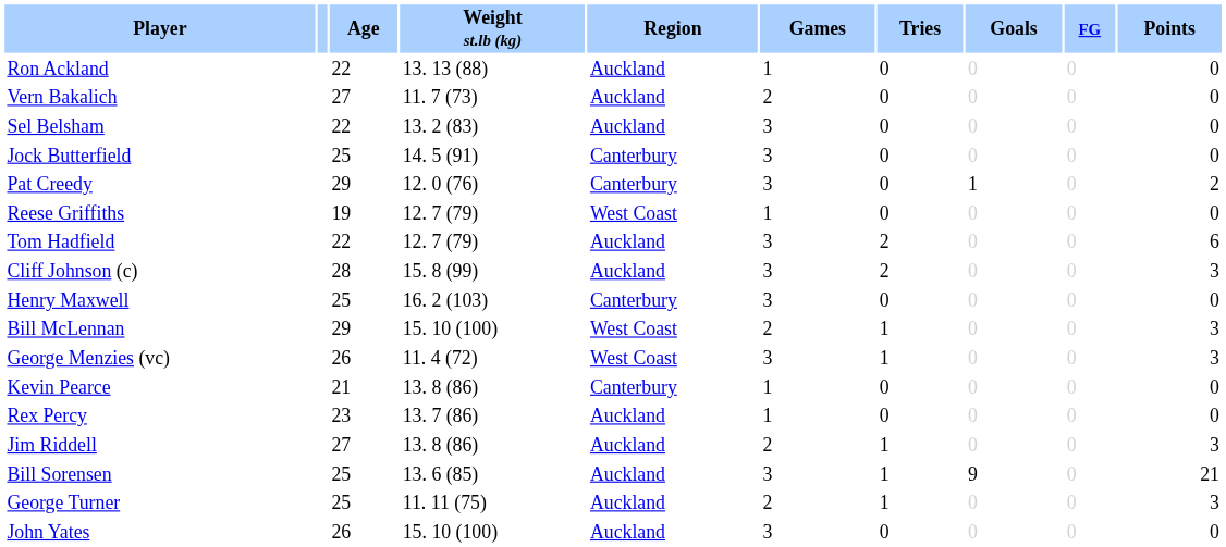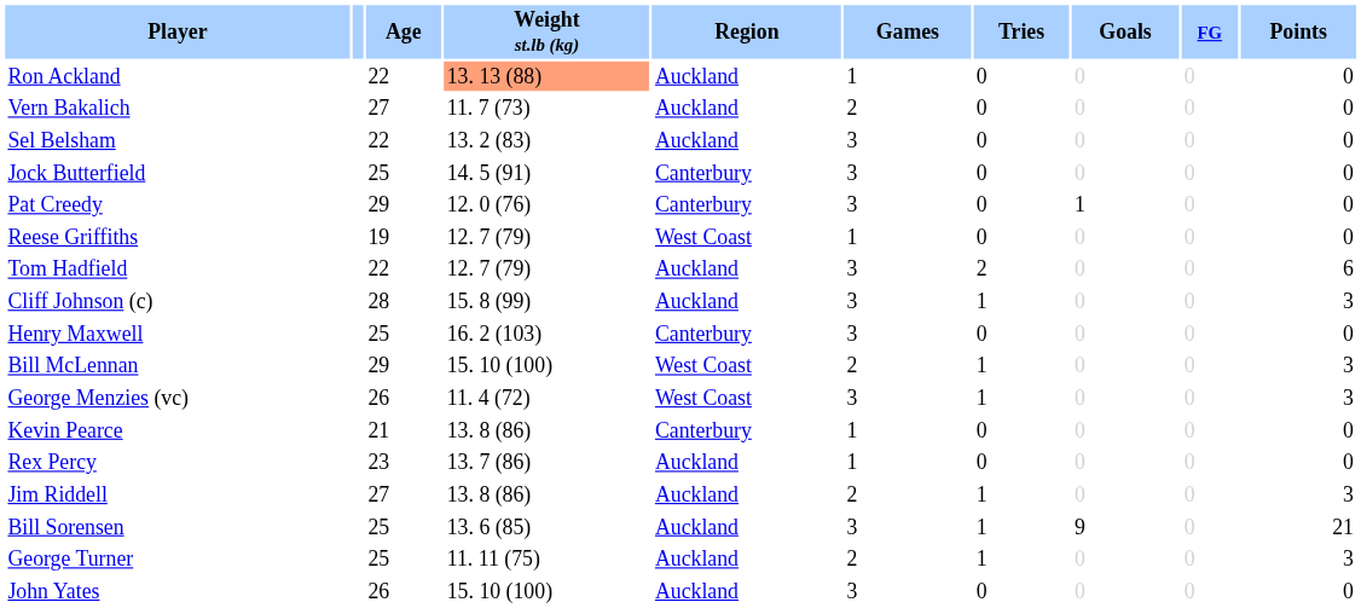 <table class="sortable" border="0" cellspacing="2" cellpadding="2" style="width:80%;" style="text-align:center;">
 <tr style="background:#AAD0FF">
 <th>Player</th>
 <th></th>
 <th>Age</th>
 <th>Weight<br><small><em>st.lb (kg)</em></small></th>
 <th>Region</th>
 <th>Games</th>
 <th>Tries</th>
 <th>Goals</th>
 <th><small><a href='#'>FG</a></small></th>
 <th>Points</th>
 </tr>
 <tr>
 <td align=left><a href='#'>Ron Ackland</a></td>
 <td></td>
 <td>22</td>
-<td>13. 13 (88)</td>
+<td style="background: lightsalmon;">13. 13 (88)</td>
 <td align=left> <a href='#'>Auckland</a></td>
 <td>1</td>
 <td>0</td>
 <td style="color:lightgray">0</td>
 <td style="color:lightgray">0</td>
 <td align=right>0</td>
 </tr>
 <tr>
 <td align=left><a href='#'>Vern Bakalich</a></td>
 <td></td>
 <td>27</td>
 <td>11. 7 (73)</td>
 <td align=left> <a href='#'>Auckland</a></td>
 <td>2</td>
 <td>0</td>
 <td style="color:lightgray">0</td>
 <td style="color:lightgray">0</td>
 <td align=right>0</td>
 </tr>
 <tr>
 <td align=left><a href='#'>Sel Belsham</a></td>
 <td></td>
 <td>22</td>
 <td>13. 2 (83)</td>
 <td align=left> <a href='#'>Auckland</a></td>
 <td>3</td>
 <td>0</td>
 <td style="color:lightgray">0</td>
 <td style="color:lightgray">0</td>
 <td align=right>0</td>
 </tr>
 <tr>
 <td align=left><a href='#'>Jock Butterfield</a></td>
 <td></td>
 <td>25</td>
 <td>14. 5 (91)</td>
 <td align=left> <a href='#'>Canterbury</a></td>
 <td>3</td>
 <td>0</td>
 <td style="color:lightgray">0</td>
 <td style="color:lightgray">0</td>
 <td align=right>0</td>
 </tr>
 <tr>
 <td align=left><a href='#'>Pat Creedy</a></td>
 <td></td>
 <td>29</td>
 <td>12. 0 (76)</td>
 <td align=left> <a href='#'>Canterbury</a></td>
 <td>3</td>
 <td>0</td>
 <td>1</td>
 <td style="color:lightgray">0</td>
-<td align=right>2</td>
+<td align=right>0</td>
 </tr>
 <tr>
 <td align=left><a href='#'>Reese Griffiths</a></td>
 <td></td>
 <td>19</td>
 <td>12. 7 (79)</td>
 <td align=left> <a href='#'>West Coast</a></td>
 <td>1</td>
 <td>0</td>
 <td style="color:lightgray">0</td>
 <td style="color:lightgray">0</td>
 <td align=right>0</td>
 </tr>
 <tr>
 <td align=left><a href='#'>Tom Hadfield</a></td>
 <td></td>
 <td>22</td>
 <td>12. 7 (79)</td>
 <td align=left> <a href='#'>Auckland</a></td>
 <td>3</td>
 <td>2</td>
 <td style="color:lightgray">0</td>
 <td style="color:lightgray">0</td>
 <td align=right>6</td>
 </tr>
 <tr>
 <td align=left><a href='#'>Cliff Johnson</a> (c)</td>
 <td></td>
 <td>28</td>
 <td>15. 8 (99)</td>
 <td align=left> <a href='#'>Auckland</a></td>
 <td>3</td>
-<td>2</td>
+<td>1</td>
 <td style="color:lightgray">0</td>
 <td style="color:lightgray">0</td>
 <td align=right>3</td>
 </tr>
 <tr>
 <td align=left><a href='#'>Henry Maxwell</a></td>
 <td></td>
 <td>25</td>
 <td>16. 2 (103)</td>
 <td align=left> <a href='#'>Canterbury</a></td>
 <td>3</td>
 <td>0</td>
 <td style="color:lightgray">0</td>
 <td style="color:lightgray">0</td>
 <td align=right>0</td>
 </tr>
 <tr>
 <td align=left><a href='#'>Bill McLennan</a></td>
 <td></td>
 <td>29</td>
 <td>15. 10 (100)</td>
 <td align=left> <a href='#'>West Coast</a></td>
 <td>2</td>
 <td>1</td>
 <td style="color:lightgray">0</td>
 <td style="color:lightgray">0</td>
 <td align=right>3</td>
 </tr>
 <tr>
 <td align=left><a href='#'>George Menzies</a> (vc)</td>
 <td></td>
 <td>26</td>
 <td>11. 4 (72)</td>
 <td align=left> <a href='#'>West Coast</a></td>
 <td>3</td>
 <td>1</td>
 <td style="color:lightgray">0</td>
 <td style="color:lightgray">0</td>
 <td align=right>3</td>
 </tr>
 <tr>
 <td align=left><a href='#'>Kevin Pearce</a></td>
 <td></td>
 <td>21</td>
 <td>13. 8 (86)</td>
 <td align=left> <a href='#'>Canterbury</a></td>
 <td>1</td>
 <td>0</td>
 <td style="color:lightgray">0</td>
 <td style="color:lightgray">0</td>
 <td align=right>0</td>
 </tr>
 <tr>
 <td align=left><a href='#'>Rex Percy</a></td>
 <td></td>
 <td>23</td>
 <td>13. 7 (86)</td>
 <td align=left> <a href='#'>Auckland</a></td>
 <td>1</td>
 <td>0</td>
 <td style="color:lightgray">0</td>
 <td style="color:lightgray">0</td>
 <td align=right>0</td>
 </tr>
 <tr>
 <td align=left><a href='#'>Jim Riddell</a></td>
 <td></td>
 <td>27</td>
 <td>13. 8 (86)</td>
 <td align=left> <a href='#'>Auckland</a></td>
 <td>2</td>
 <td>1</td>
 <td style="color:lightgray">0</td>
 <td style="color:lightgray">0</td>
 <td align=right>3</td>
 </tr>
 <tr>
 <td align=left><a href='#'>Bill Sorensen</a></td>
 <td></td>
 <td>25</td>
 <td>13. 6 (85)</td>
 <td align=left> <a href='#'>Auckland</a></td>
 <td>3</td>
 <td>1</td>
 <td>9</td>
 <td style="color:lightgray">0</td>
 <td align=right>21</td>
 </tr>
 <tr>
 <td align=left><a href='#'>George Turner</a></td>
 <td></td>
 <td>25</td>
 <td>11. 11 (75)</td>
 <td align=left> <a href='#'>Auckland</a></td>
 <td>2</td>
 <td>1</td>
 <td style="color:lightgray">0</td>
 <td style="color:lightgray">0</td>
 <td align=right>3</td>
 </tr>
 <tr>
 <td align=left><a href='#'>John Yates</a></td>
 <td></td>
 <td>26</td>
 <td>15. 10 (100)</td>
 <td align=left> <a href='#'>Auckland</a></td>
 <td>3</td>
 <td>0</td>
 <td style="color:lightgray">0</td>
 <td style="color:lightgray">0</td>
 <td align=right>0</td>
 </tr>
 </table>
